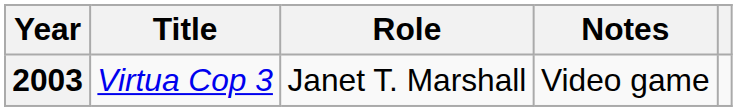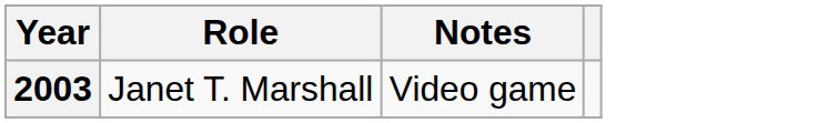 <table class="wikitable plainrowheaders sortable" style="margin-right: 0;">
 <tr>
 <th scope="col">Year</th>
-<th scope="col">Title</th>
 <th scope="col">Role</th>
 <th scope="col" class="unsortable">Notes</th>
 <th scope="col" class="unsortable"></th>
 </tr>
 <tr>
 <th scope="row">2003</th>
-<td><em><a href='#'>Virtua Cop 3</a></em></td>
 <td>Janet T. Marshall</td>
 <td>Video game</td>
 <td style="text-align:center;"></td>
 </tr>
 </table>
